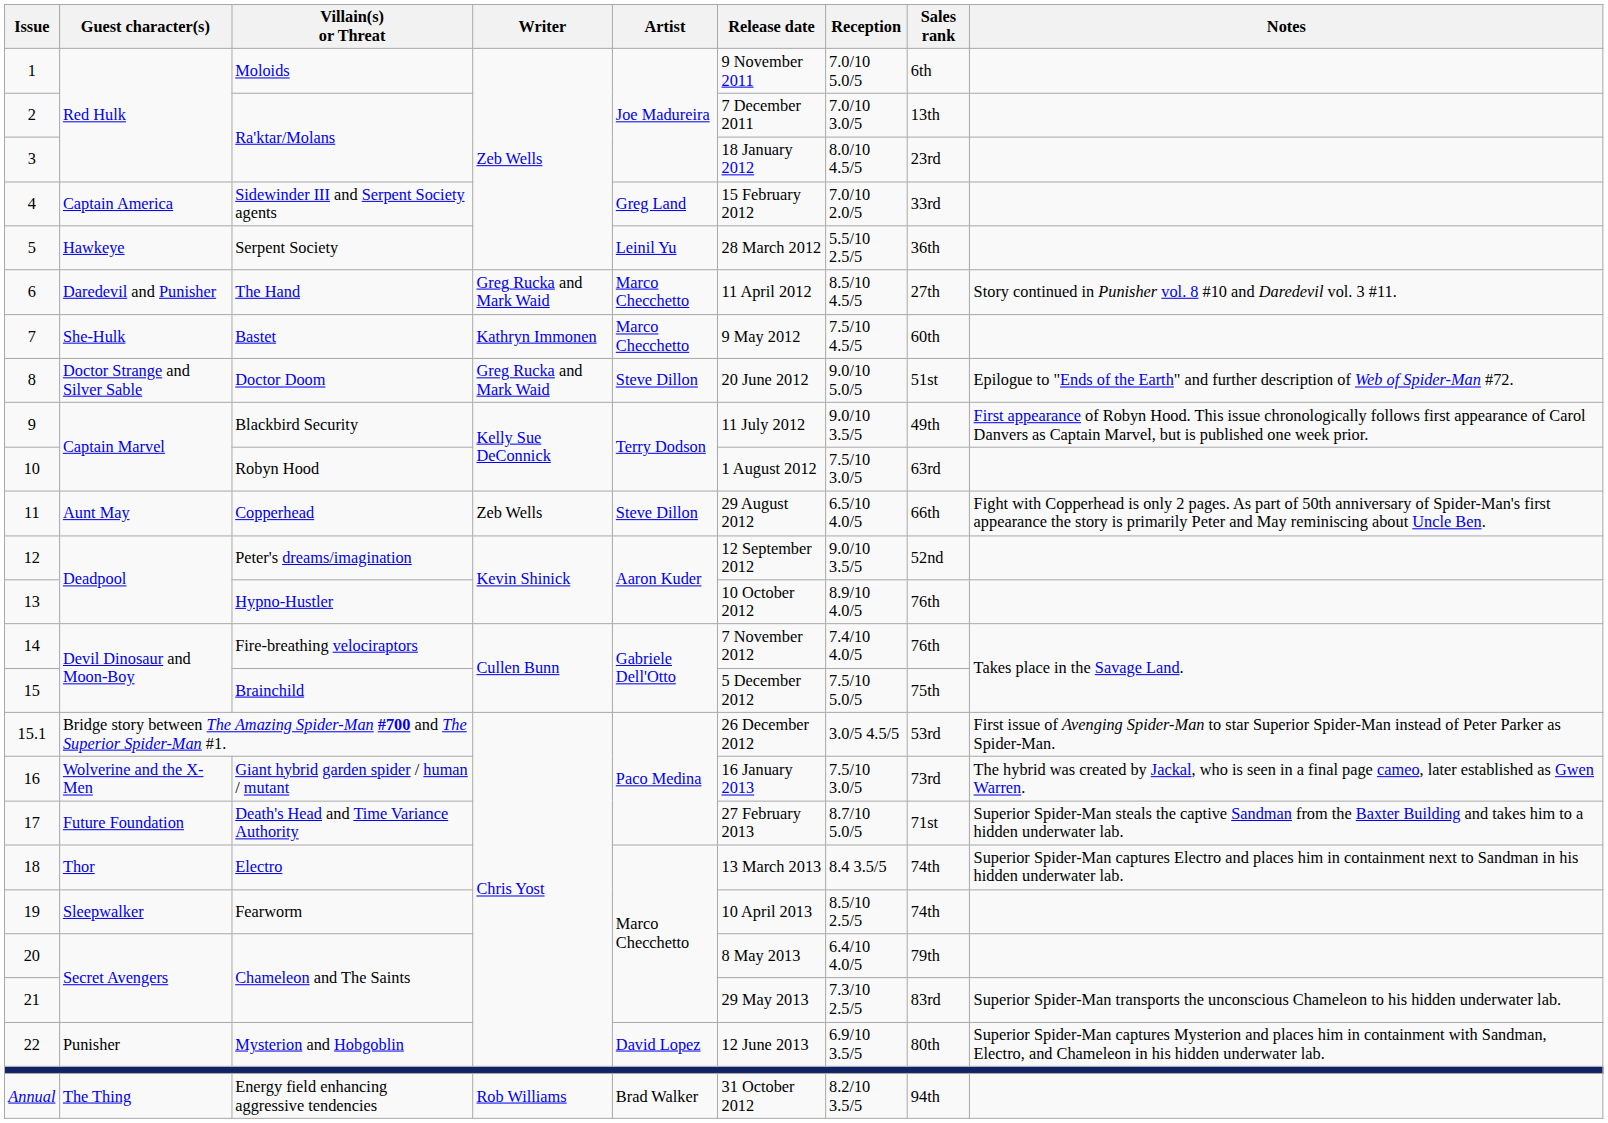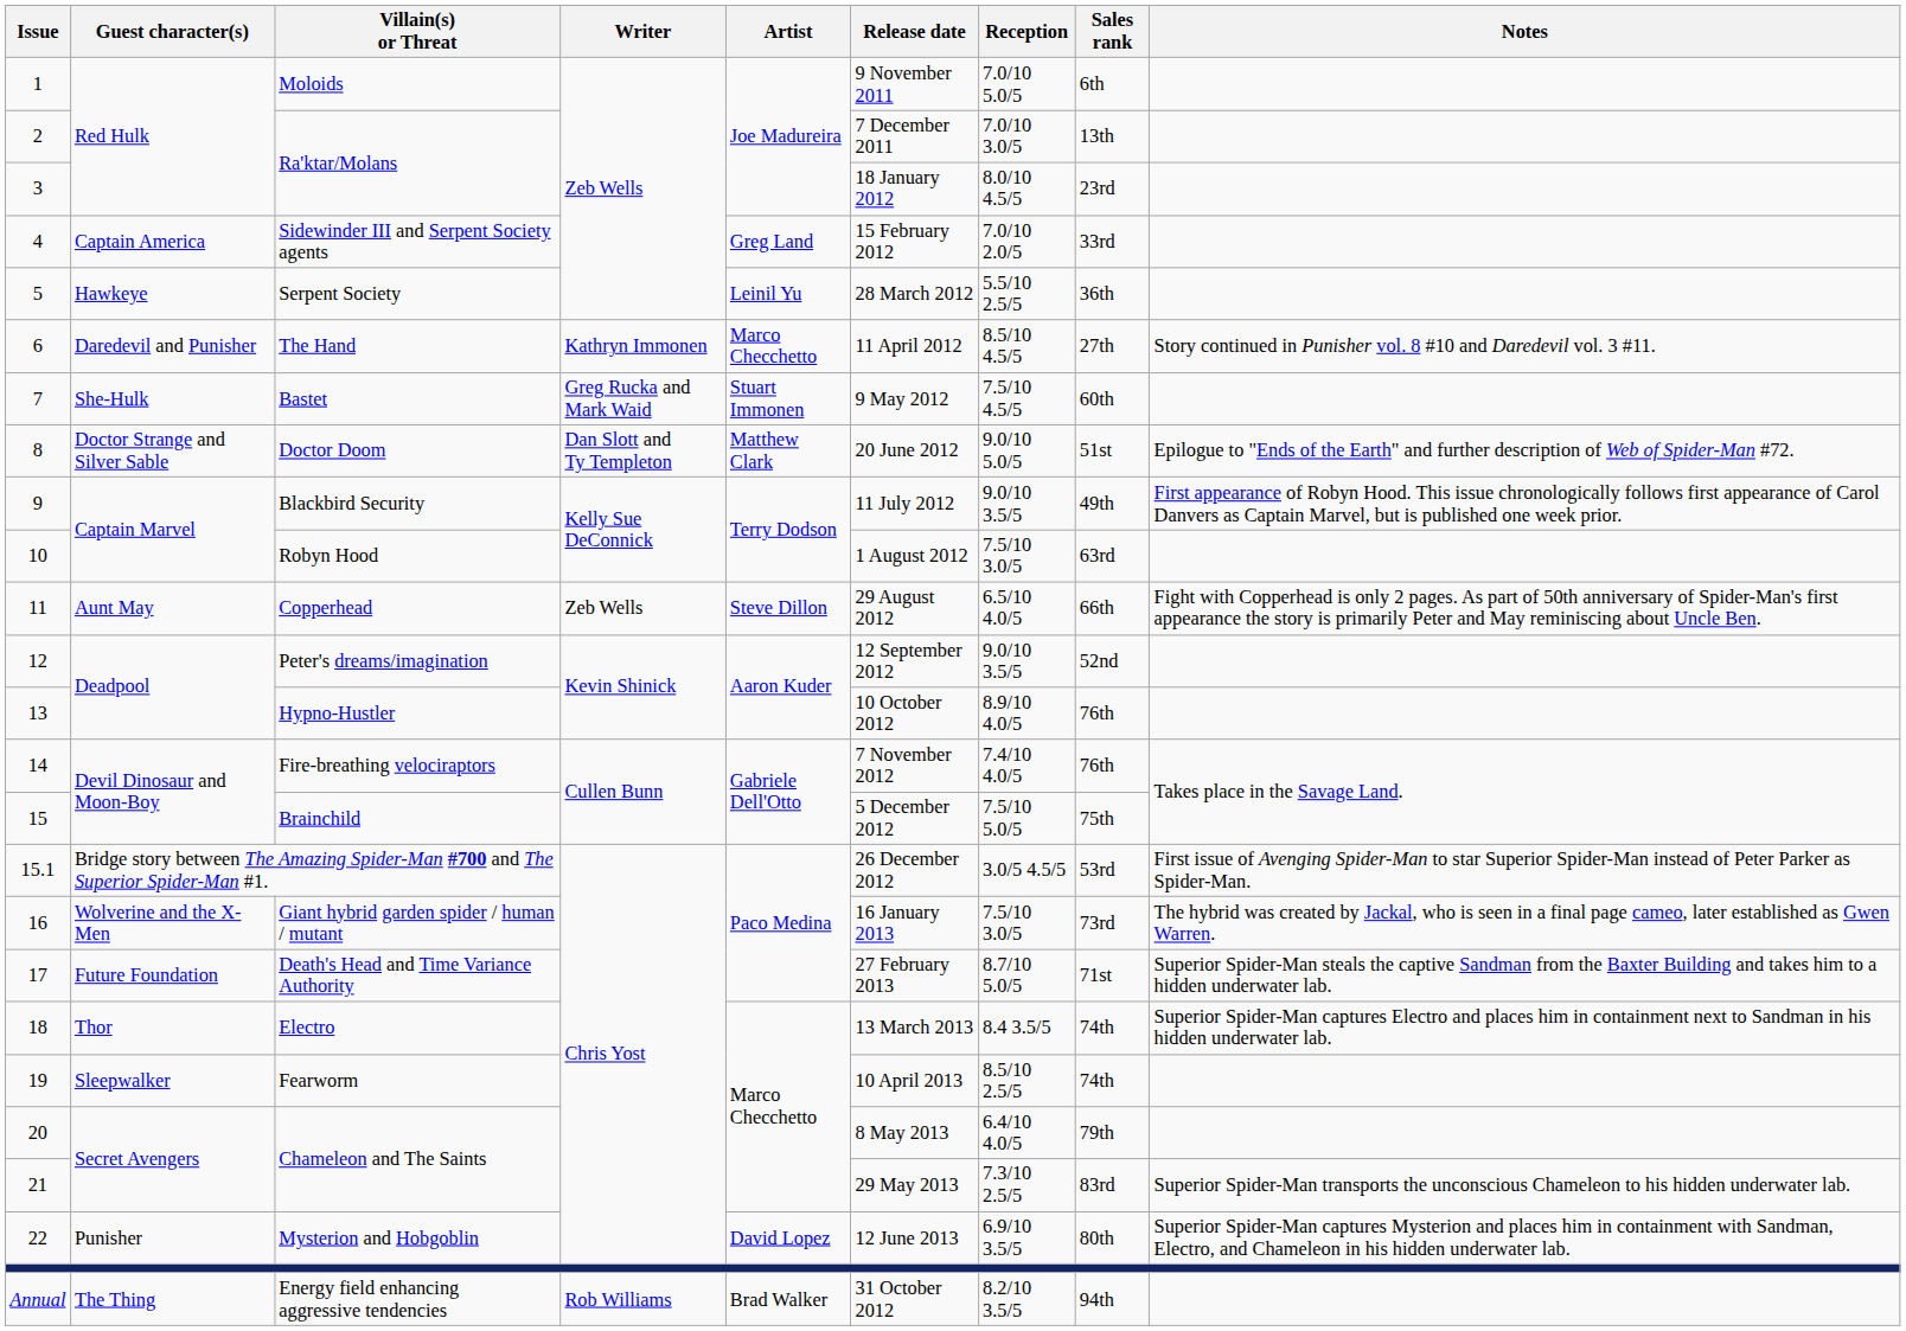 <table class="wikitable">
 <tr>
 <th>Issue</th>
 <th>Guest character(s)</th>
 <th>Villain(s)<br> or Threat</th>
 <th>Writer</th>
 <th>Artist</th>
 <th>Release date</th>
 <th>Reception</th>
 <th>Sales rank</th>
 <th>Notes</th>
 </tr>
 <tr>
 <td align="center">1</td>
 <td rowspan="3"><a href='#'>Red Hulk</a></td>
 <td><a href='#'>Moloids</a></td>
 <td rowspan="5"><a href='#'>Zeb Wells</a></td>
 <td rowspan="3"><a href='#'>Joe Madureira</a></td>
 <td>9 November <a href='#'>2011</a></td>
 <td>7.0/10 5.0/5</td>
 <td>6th</td>
 <td></td>
 </tr>
 <tr>
 <td align="center">2</td>
 <td rowspan="2"><a href='#'>Ra'ktar/Molans</a></td>
 <td>7 December 2011</td>
 <td>7.0/10 3.0/5</td>
 <td>13th</td>
 <td></td>
 </tr>
 <tr>
 <td align="center">3</td>
 <td>18 January <a href='#'>2012</a></td>
 <td>8.0/10 4.5/5</td>
 <td>23rd</td>
 <td></td>
 </tr>
 <tr>
 <td align="center">4</td>
 <td><a href='#'>Captain America</a></td>
 <td><a href='#'>Sidewinder III</a> and <a href='#'>Serpent Society</a> agents</td>
 <td><a href='#'>Greg Land</a></td>
 <td>15 February 2012</td>
 <td>7.0/10 2.0/5</td>
 <td>33rd</td>
 <td></td>
 </tr>
 <tr>
 <td align="center">5</td>
 <td><a href='#'>Hawkeye</a></td>
 <td>Serpent Society</td>
 <td><a href='#'>Leinil Yu</a></td>
 <td>28 March 2012</td>
 <td>5.5/10 2.5/5</td>
 <td>36th</td>
 <td></td>
 </tr>
 <tr>
 <td align="center">6</td>
 <td><a href='#'>Daredevil</a> and <a href='#'>Punisher</a></td>
 <td><a href='#'>The Hand</a></td>
-<td><a href='#'>Greg Rucka</a> and <a href='#'>Mark Waid</a></td>
+<td><a href='#'>Kathryn Immonen</a></td>
 <td><a href='#'>Marco Checchetto</a></td>
 <td>11 April 2012</td>
 <td>8.5/10 4.5/5</td>
 <td>27th</td>
 <td>Story continued in <em>Punisher</em> <a href='#'>vol. 8</a> #10 and <em>Daredevil</em> vol. 3 #11.</td>
 </tr>
 <tr>
 <td align="center">7</td>
 <td><a href='#'>She-Hulk</a></td>
 <td><a href='#'>Bastet</a></td>
-<td><a href='#'>Kathryn Immonen</a></td>
-<td><a href='#'>Marco Checchetto</a></td>
+<td><a href='#'>Greg Rucka</a> and <a href='#'>Mark Waid</a></td>
+<td><a href='#'>Stuart Immonen</a></td>
 <td>9 May 2012</td>
 <td>7.5/10 4.5/5</td>
 <td>60th</td>
 <td></td>
 </tr>
 <tr>
 <td align="center">8</td>
 <td><a href='#'>Doctor Strange</a> and <a href='#'>Silver Sable</a></td>
 <td><a href='#'>Doctor Doom</a></td>
-<td><a href='#'>Greg Rucka</a> and <a href='#'>Mark Waid</a></td>
-<td><a href='#'>Steve Dillon</a></td>
+<td><a href='#'>Dan Slott</a> and<br><a href='#'>Ty Templeton</a></td>
+<td><a href='#'>Matthew Clark</a></td>
 <td>20 June 2012</td>
 <td>9.0/10 5.0/5</td>
 <td>51st</td>
 <td>Epilogue to "<a href='#'>Ends of the Earth</a>" and further description of <em><a href='#'>Web of Spider-Man</a></em> #72.</td>
 </tr>
 <tr>
 <td align="center">9</td>
 <td rowspan="2"><a href='#'>Captain Marvel</a></td>
 <td>Blackbird Security</td>
 <td rowspan="2"><a href='#'>Kelly Sue DeConnick</a></td>
 <td rowspan="2"><a href='#'>Terry Dodson</a></td>
 <td>11 July 2012</td>
 <td>9.0/10 3.5/5</td>
 <td>49th</td>
 <td><a href='#'>First appearance</a> of Robyn Hood. This issue chronologically follows first appearance of Carol Danvers as Captain Marvel, but is published one week prior.</td>
 </tr>
 <tr>
 <td align="center">10</td>
 <td>Robyn Hood</td>
 <td>1 August 2012</td>
 <td>7.5/10 3.0/5</td>
 <td>63rd</td>
 <td></td>
 </tr>
 <tr>
 <td align="center">11</td>
 <td><a href='#'>Aunt May</a></td>
 <td><a href='#'>Copperhead</a></td>
 <td>Zeb Wells</td>
 <td><a href='#'>Steve Dillon</a></td>
 <td>29 August 2012</td>
 <td>6.5/10 4.0/5</td>
 <td>66th</td>
 <td>Fight with Copperhead is only 2 pages. As part of 50th anniversary of Spider-Man's first appearance the story is primarily Peter and May reminiscing about <a href='#'>Uncle Ben</a>.</td>
 </tr>
 <tr>
 <td align="center">12</td>
 <td rowspan="2"><a href='#'>Deadpool</a></td>
 <td>Peter's <a href='#'>dreams/imagination</a></td>
 <td rowspan="2"><a href='#'>Kevin Shinick</a></td>
 <td rowspan="2"><a href='#'>Aaron Kuder</a></td>
 <td>12 September 2012</td>
 <td>9.0/10 3.5/5</td>
 <td>52nd</td>
 <td></td>
 </tr>
 <tr>
 <td align="center">13</td>
 <td><a href='#'>Hypno-Hustler</a></td>
 <td>10 October 2012</td>
 <td>8.9/10 4.0/5</td>
 <td>76th</td>
 <td></td>
 </tr>
 <tr>
 <td align="center">14</td>
 <td rowspan="2"><a href='#'>Devil Dinosaur</a> and <a href='#'>Moon-Boy</a></td>
 <td>Fire-breathing <a href='#'>velociraptors</a></td>
 <td rowspan="2"><a href='#'>Cullen Bunn</a></td>
 <td rowspan="2"><a href='#'>Gabriele Dell'Otto</a></td>
 <td>7 November 2012</td>
 <td>7.4/10 4.0/5</td>
 <td>76th</td>
 <td rowspan="2">Takes place in the <a href='#'>Savage Land</a>.</td>
 </tr>
 <tr>
 <td align="center">15</td>
 <td><a href='#'>Brainchild</a></td>
 <td>5 December 2012</td>
 <td>7.5/10 5.0/5</td>
 <td>75th</td>
 </tr>
 <tr>
 <td align="center">15.1</td>
 <td colspan="2">Bridge story between <em><a href='#'>The Amazing Spider-Man</a></em> <strong><a href='#'>#700</a></strong> and <em><a href='#'>The Superior Spider-Man</a></em> #1.</td>
 <td rowspan="8"><a href='#'>Chris Yost</a></td>
 <td rowspan="3"><a href='#'>Paco Medina</a></td>
 <td>26 December 2012</td>
 <td>3.0/5 4.5/5</td>
 <td>53rd</td>
 <td>First issue of <em>Avenging Spider-Man</em> to star Superior Spider-Man instead of Peter Parker as Spider-Man.</td>
 </tr>
 <tr>
 <td align="center">16</td>
 <td><a href='#'>Wolverine and the X-Men</a></td>
 <td><a href='#'>Giant hybrid</a> <a href='#'>garden spider</a> / <a href='#'>human</a> / <a href='#'>mutant</a></td>
 <td>16 January <a href='#'>2013</a></td>
 <td>7.5/10 3.0/5</td>
 <td>73rd</td>
 <td>The hybrid was created by <a href='#'>Jackal</a>, who is seen in a final page <a href='#'>cameo</a>, later established as <a href='#'>Gwen Warren</a>.</td>
 </tr>
 <tr>
 <td align="center">17</td>
 <td><a href='#'>Future Foundation</a></td>
 <td><a href='#'>Death's Head</a> and <a href='#'>Time Variance Authority</a></td>
 <td>27 February 2013</td>
 <td>8.7/10 5.0/5</td>
 <td>71st</td>
 <td>Superior Spider-Man steals the captive <a href='#'>Sandman</a> from the <a href='#'>Baxter Building</a> and takes him to a hidden underwater lab.</td>
 </tr>
 <tr>
 <td align="center">18</td>
 <td><a href='#'>Thor</a></td>
 <td><a href='#'>Electro</a></td>
 <td rowspan="4">Marco Checchetto</td>
 <td>13 March 2013</td>
 <td>8.4 3.5/5</td>
 <td>74th</td>
 <td>Superior Spider-Man captures Electro and places him in containment next to Sandman in his hidden underwater lab.</td>
 </tr>
 <tr>
 <td align="center">19</td>
 <td><a href='#'>Sleepwalker</a></td>
 <td>Fearworm</td>
 <td>10 April 2013</td>
 <td>8.5/10 2.5/5</td>
 <td>74th</td>
 <td></td>
 </tr>
 <tr>
 <td align="center">20</td>
 <td rowspan="2"><a href='#'>Secret Avengers</a></td>
 <td rowspan="2"><a href='#'>Chameleon</a> and The Saints</td>
 <td>8 May 2013</td>
 <td>6.4/10 4.0/5</td>
 <td>79th</td>
 <td></td>
 </tr>
 <tr>
 <td align="center">21</td>
 <td>29 May 2013</td>
 <td>7.3/10 2.5/5</td>
 <td>83rd</td>
 <td>Superior Spider-Man transports the unconscious Chameleon to his hidden underwater lab.</td>
 </tr>
 <tr>
 <td align="center">22</td>
 <td>Punisher</td>
 <td><a href='#'>Mysterion</a> and <a href='#'>Hobgoblin</a></td>
 <td><a href='#'>David Lopez</a></td>
 <td>12 June 2013</td>
 <td>6.9/10 3.5/5</td>
 <td>80th</td>
 <td>Superior Spider-Man captures Mysterion and places him in containment with Sandman, Electro, and Chameleon in his hidden underwater lab.</td>
 </tr>
 <tr>
 <td colspan="9" bgcolor="#112266"></td>
 </tr>
 <tr>
 <td align="center"><em><a href='#'>Annual</a></em></td>
 <td><a href='#'>The Thing</a></td>
 <td>Energy field enhancing<br>aggressive tendencies</td>
 <td><a href='#'>Rob Williams</a></td>
 <td>Brad Walker</td>
 <td>31 October 2012</td>
 <td>8.2/10<br>3.5/5</td>
 <td>94th</td>
 <td></td>
 </tr>
 </table>
